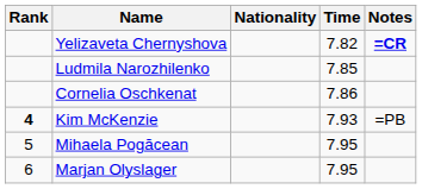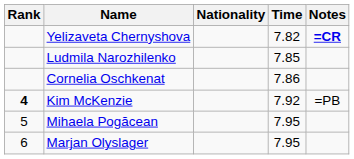 <table class="wikitable sortable" style="text-align:center">
 <tr>
 <th>Rank</th>
 <th>Name</th>
 <th>Nationality</th>
 <th>Time</th>
 <th>Notes</th>
 </tr>
 <tr>
 <td></td>
 <td align="left"><a href='#'>Yelizaveta Chernyshova</a></td>
 <td align=left></td>
 <td>7.82</td>
 <td><strong><a href='#'>=CR</a></strong></td>
 </tr>
 <tr>
 <td></td>
 <td align="left"><a href='#'>Ludmila Narozhilenko</a></td>
 <td align=left></td>
 <td>7.85</td>
 <td></td>
 </tr>
 <tr>
 <td></td>
 <td align="left"><a href='#'>Cornelia Oschkenat</a></td>
 <td align=left></td>
 <td>7.86</td>
 <td></td>
 </tr>
 <tr>
 <td><strong>4</strong></td>
 <td align="left"><a href='#'>Kim McKenzie</a></td>
 <td align=left></td>
-<td>7.93</td>
+<td>7.92</td>
 <td>=PB</td>
 </tr>
 <tr>
 <td>5</td>
 <td align="left"><a href='#'>Mihaela Pogăcean</a></td>
 <td align=left></td>
 <td>7.95</td>
 <td></td>
 </tr>
 <tr>
 <td>6</td>
 <td align="left"><a href='#'>Marjan Olyslager</a></td>
 <td align=left></td>
 <td>7.95</td>
 <td></td>
 </tr>
 </table>
